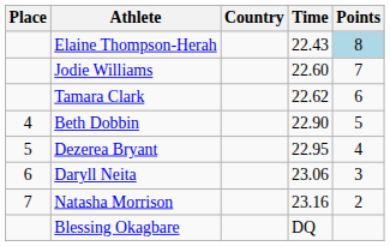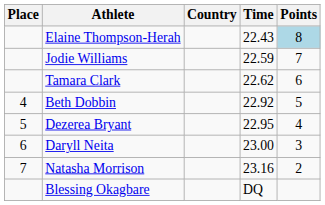 <table class="wikitable">
 <tr>
 <th>Place</th>
 <th>Athlete</th>
 <th>Country</th>
 <th>Time</th>
 <th>Points</th>
 </tr>
 <tr>
 <td align=center></td>
 <td><a href='#'>Elaine Thompson-Herah</a></td>
 <td></td>
 <td>22.43</td>
 <td align=center style="background: lightblue;">8</td>
 </tr>
 <tr>
 <td align=center></td>
 <td><a href='#'>Jodie Williams</a></td>
 <td></td>
-<td>22.60</td>
+<td>22.59</td>
 <td align=center>7</td>
 </tr>
 <tr>
 <td align=center></td>
 <td><a href='#'>Tamara Clark</a></td>
 <td></td>
 <td>22.62</td>
 <td align=center>6</td>
 </tr>
 <tr>
 <td align=center>4</td>
 <td><a href='#'>Beth Dobbin</a></td>
 <td></td>
-<td>22.90</td>
+<td>22.92</td>
 <td align=center>5</td>
 </tr>
 <tr>
 <td align=center>5</td>
 <td><a href='#'>Dezerea Bryant</a></td>
 <td></td>
 <td>22.95</td>
 <td align=center>4</td>
 </tr>
 <tr>
 <td align=center>6</td>
 <td><a href='#'>Daryll Neita</a></td>
 <td></td>
-<td>23.06</td>
+<td>23.00</td>
 <td align=center>3</td>
 </tr>
 <tr>
 <td align=center>7</td>
 <td><a href='#'>Natasha Morrison</a></td>
 <td></td>
 <td>23.16</td>
 <td align=center>2</td>
 </tr>
 <tr>
 <td align=center></td>
 <td><a href='#'>Blessing Okagbare</a></td>
 <td></td>
 <td>DQ</td>
 <td align=center></td>
 </tr>
 </table>
